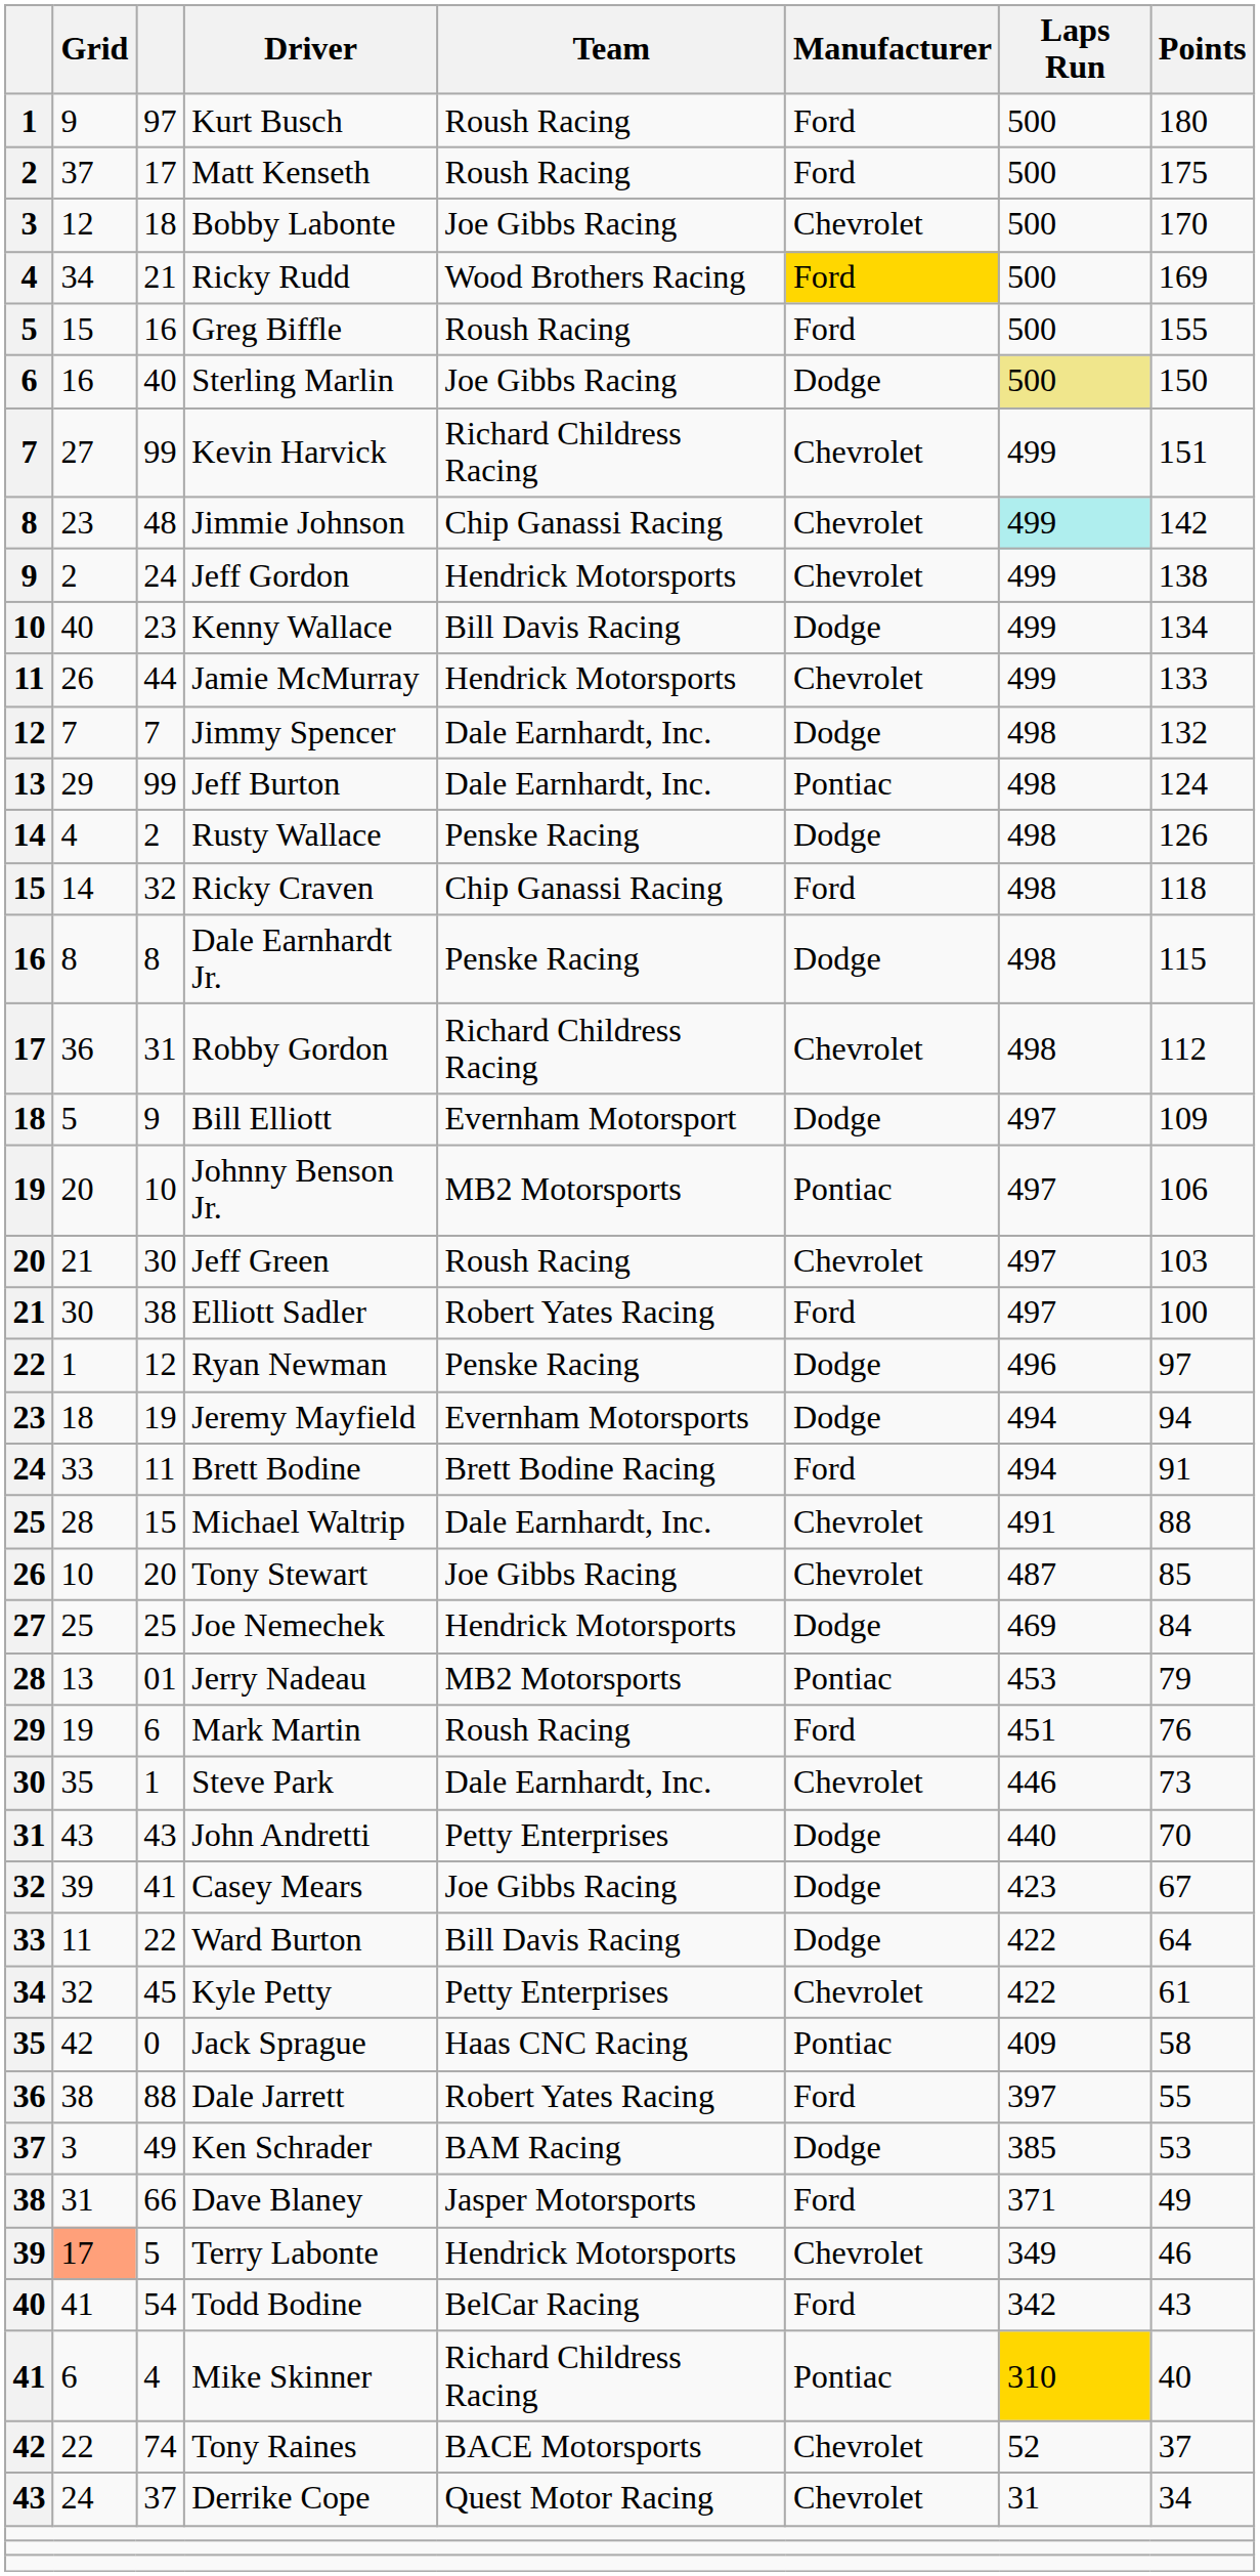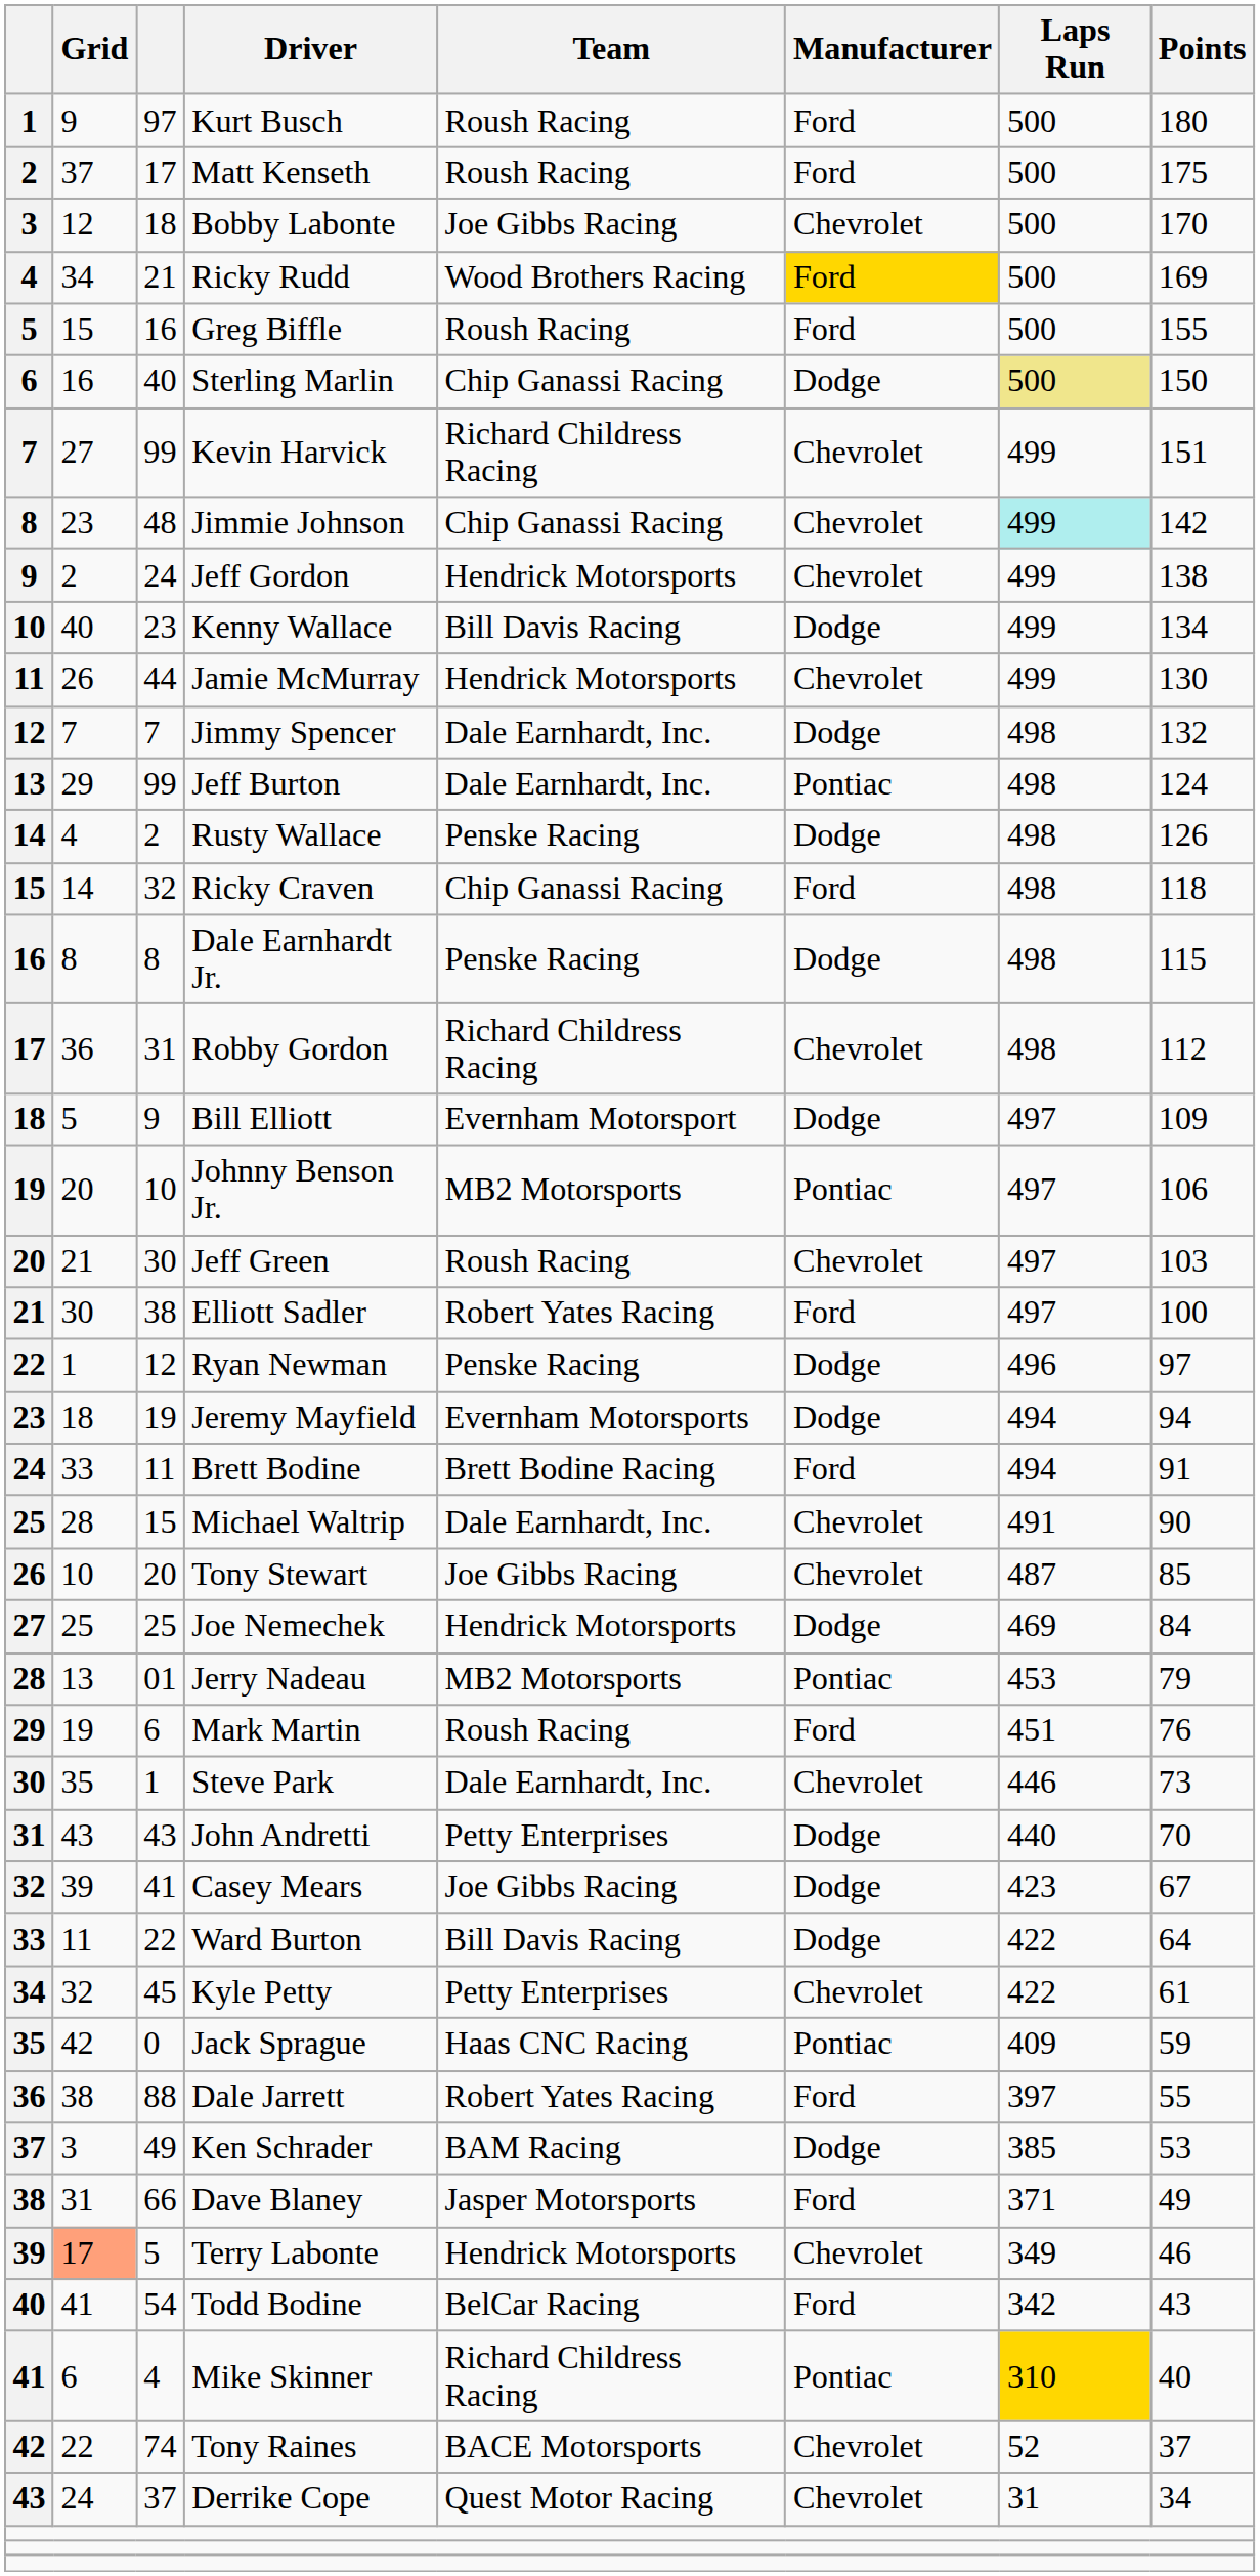 <table class="wikitable">
 <tr>
 <th scope="col"></th>
 <th scope="col">Grid</th>
 <th scope="col"></th>
 <th scope="col">Driver</th>
 <th scope="col">Team</th>
 <th scope="col">Manufacturer</th>
 <th scope="col">Laps Run</th>
 <th scope="col">Points</th>
 </tr>
 <tr>
 <th scope="row">1</th>
 <td>9</td>
 <td>97</td>
 <td>Kurt Busch</td>
 <td>Roush Racing</td>
 <td>Ford</td>
 <td>500</td>
 <td>180</td>
 </tr>
 <tr>
 <th scope="row">2</th>
 <td>37</td>
 <td>17</td>
 <td>Matt Kenseth</td>
 <td>Roush Racing</td>
 <td>Ford</td>
 <td>500</td>
 <td>175</td>
 </tr>
 <tr>
 <th scope="row">3</th>
 <td>12</td>
 <td>18</td>
 <td>Bobby Labonte</td>
 <td>Joe Gibbs Racing</td>
 <td>Chevrolet</td>
 <td>500</td>
 <td>170</td>
 </tr>
 <tr>
 <th scope="row">4</th>
 <td>34</td>
 <td>21</td>
 <td>Ricky Rudd</td>
 <td>Wood Brothers Racing</td>
 <td style="background: gold;">Ford</td>
 <td>500</td>
 <td>169</td>
 </tr>
 <tr>
 <th scope="row">5</th>
 <td>15</td>
 <td>16</td>
 <td>Greg Biffle</td>
 <td>Roush Racing</td>
 <td>Ford</td>
 <td>500</td>
 <td>155</td>
 </tr>
 <tr>
 <th scope="row">6</th>
 <td>16</td>
 <td>40</td>
 <td>Sterling Marlin</td>
-<td>Joe Gibbs Racing</td>
+<td>Chip Ganassi Racing</td>
 <td>Dodge</td>
 <td style="background: khaki;">500</td>
 <td>150</td>
 </tr>
 <tr>
 <th scope="row">7</th>
 <td>27</td>
 <td>99</td>
 <td>Kevin Harvick</td>
 <td>Richard Childress Racing</td>
 <td>Chevrolet</td>
 <td>499</td>
 <td>151</td>
 </tr>
 <tr>
 <th scope="row">8</th>
 <td>23</td>
 <td>48</td>
 <td>Jimmie Johnson</td>
 <td>Chip Ganassi Racing</td>
 <td>Chevrolet</td>
 <td style="background: paleturquoise;">499</td>
 <td>142</td>
 </tr>
 <tr>
 <th scope="row">9</th>
 <td>2</td>
 <td>24</td>
 <td>Jeff Gordon</td>
 <td>Hendrick Motorsports</td>
 <td>Chevrolet</td>
 <td>499</td>
 <td>138</td>
 </tr>
 <tr>
 <th scope="row">10</th>
 <td>40</td>
 <td>23</td>
 <td>Kenny Wallace</td>
 <td>Bill Davis Racing</td>
 <td>Dodge</td>
 <td>499</td>
 <td>134</td>
 </tr>
 <tr>
 <th scope="row">11</th>
 <td>26</td>
 <td>44</td>
 <td>Jamie McMurray</td>
 <td>Hendrick Motorsports</td>
 <td>Chevrolet</td>
 <td>499</td>
-<td>133</td>
+<td>130</td>
 </tr>
 <tr>
 <th scope="row">12</th>
 <td>7</td>
 <td>7</td>
 <td>Jimmy Spencer</td>
 <td>Dale Earnhardt, Inc.</td>
 <td>Dodge</td>
 <td>498</td>
 <td>132</td>
 </tr>
 <tr>
 <th scope="row">13</th>
 <td>29</td>
 <td>99</td>
 <td>Jeff Burton</td>
 <td>Dale Earnhardt, Inc.</td>
 <td>Pontiac</td>
 <td>498</td>
 <td>124</td>
 </tr>
 <tr>
 <th scope="row">14</th>
 <td>4</td>
 <td>2</td>
 <td>Rusty Wallace</td>
 <td>Penske Racing</td>
 <td>Dodge</td>
 <td>498</td>
 <td>126</td>
 </tr>
 <tr>
 <th scope="row">15</th>
 <td>14</td>
 <td>32</td>
 <td>Ricky Craven</td>
 <td>Chip Ganassi Racing</td>
 <td>Ford</td>
 <td>498</td>
 <td>118</td>
 </tr>
 <tr>
 <th scope="row">16</th>
 <td>8</td>
 <td>8</td>
 <td>Dale Earnhardt Jr.</td>
 <td>Penske Racing</td>
 <td>Dodge</td>
 <td>498</td>
 <td>115</td>
 </tr>
 <tr>
 <th scope="row">17</th>
 <td>36</td>
 <td>31</td>
 <td>Robby Gordon</td>
 <td>Richard Childress Racing</td>
 <td>Chevrolet</td>
 <td>498</td>
 <td>112</td>
 </tr>
 <tr>
 <th scope="row">18</th>
 <td>5</td>
 <td>9</td>
 <td>Bill Elliott</td>
 <td>Evernham Motorsport</td>
 <td>Dodge</td>
 <td>497</td>
 <td>109</td>
 </tr>
 <tr>
 <th scope="row">19</th>
 <td>20</td>
 <td>10</td>
 <td>Johnny Benson Jr.</td>
 <td>MB2 Motorsports</td>
 <td>Pontiac</td>
 <td>497</td>
 <td>106</td>
 </tr>
 <tr>
 <th scope="row">20</th>
 <td>21</td>
 <td>30</td>
 <td>Jeff Green</td>
 <td>Roush Racing</td>
 <td>Chevrolet</td>
 <td>497</td>
 <td>103</td>
 </tr>
 <tr>
 <th scope="row">21</th>
 <td>30</td>
 <td>38</td>
 <td>Elliott Sadler</td>
 <td>Robert Yates Racing</td>
 <td>Ford</td>
 <td>497</td>
 <td>100</td>
 </tr>
 <tr>
 <th scope="row">22</th>
 <td>1</td>
 <td>12</td>
 <td>Ryan Newman</td>
 <td>Penske Racing</td>
 <td>Dodge</td>
 <td>496</td>
 <td>97</td>
 </tr>
 <tr>
 <th scope="row">23</th>
 <td>18</td>
 <td>19</td>
 <td>Jeremy Mayfield</td>
 <td>Evernham Motorsports</td>
 <td>Dodge</td>
 <td>494</td>
 <td>94</td>
 </tr>
 <tr>
 <th scope="row">24</th>
 <td>33</td>
 <td>11</td>
 <td>Brett Bodine</td>
 <td>Brett Bodine Racing</td>
 <td>Ford</td>
 <td>494</td>
 <td>91</td>
 </tr>
 <tr>
 <th scope="row">25</th>
 <td>28</td>
 <td>15</td>
 <td>Michael Waltrip</td>
 <td>Dale Earnhardt, Inc.</td>
 <td>Chevrolet</td>
 <td>491</td>
-<td>88</td>
+<td>90</td>
 </tr>
 <tr>
 <th scope="row">26</th>
 <td>10</td>
 <td>20</td>
 <td>Tony Stewart</td>
 <td>Joe Gibbs Racing</td>
 <td>Chevrolet</td>
 <td>487</td>
 <td>85</td>
 </tr>
 <tr>
 <th scope="row">27</th>
 <td>25</td>
 <td>25</td>
 <td>Joe Nemechek</td>
 <td>Hendrick Motorsports</td>
 <td>Dodge</td>
 <td>469</td>
 <td>84</td>
 </tr>
 <tr>
 <th scope="row">28</th>
 <td>13</td>
 <td>01</td>
 <td>Jerry Nadeau</td>
 <td>MB2 Motorsports</td>
 <td>Pontiac</td>
 <td>453</td>
 <td>79</td>
 </tr>
 <tr>
 <th scope="row">29</th>
 <td>19</td>
 <td>6</td>
 <td>Mark Martin</td>
 <td>Roush Racing</td>
 <td>Ford</td>
 <td>451</td>
 <td>76</td>
 </tr>
 <tr>
 <th scope="row">30</th>
 <td>35</td>
 <td>1</td>
 <td>Steve Park</td>
 <td>Dale Earnhardt, Inc.</td>
 <td>Chevrolet</td>
 <td>446</td>
 <td>73</td>
 </tr>
 <tr>
 <th scope="row">31</th>
 <td>43</td>
 <td>43</td>
 <td>John Andretti</td>
 <td>Petty Enterprises</td>
 <td>Dodge</td>
 <td>440</td>
 <td>70</td>
 </tr>
 <tr>
 <th scope="row">32</th>
 <td>39</td>
 <td>41</td>
 <td>Casey Mears</td>
 <td>Joe Gibbs Racing</td>
 <td>Dodge</td>
 <td>423</td>
 <td>67</td>
 </tr>
 <tr>
 <th scope="row">33</th>
 <td>11</td>
 <td>22</td>
 <td>Ward Burton</td>
 <td>Bill Davis Racing</td>
 <td>Dodge</td>
 <td>422</td>
 <td>64</td>
 </tr>
 <tr>
 <th scope="row">34</th>
 <td>32</td>
 <td>45</td>
 <td>Kyle Petty</td>
 <td>Petty Enterprises</td>
 <td>Chevrolet</td>
 <td>422</td>
 <td>61</td>
 </tr>
 <tr>
 <th scope="row">35</th>
 <td>42</td>
 <td>0</td>
 <td>Jack Sprague</td>
 <td>Haas CNC Racing</td>
 <td>Pontiac</td>
 <td>409</td>
-<td>58</td>
+<td>59</td>
 </tr>
 <tr>
 <th scope="row">36</th>
 <td>38</td>
 <td>88</td>
 <td>Dale Jarrett</td>
 <td>Robert Yates Racing</td>
 <td>Ford</td>
 <td>397</td>
 <td>55</td>
 </tr>
 <tr>
 <th scope="row">37</th>
 <td>3</td>
 <td>49</td>
 <td>Ken Schrader</td>
 <td>BAM Racing</td>
 <td>Dodge</td>
 <td>385</td>
 <td>53</td>
 </tr>
 <tr>
 <th scope="row">38</th>
 <td>31</td>
 <td>66</td>
 <td>Dave Blaney</td>
 <td>Jasper Motorsports</td>
 <td>Ford</td>
 <td>371</td>
 <td>49</td>
 </tr>
 <tr>
 <th scope="row">39</th>
 <td style="background: lightsalmon;">17</td>
 <td>5</td>
 <td>Terry Labonte</td>
 <td>Hendrick Motorsports</td>
 <td>Chevrolet</td>
 <td>349</td>
 <td>46</td>
 </tr>
 <tr>
 <th scope="row">40</th>
 <td>41</td>
 <td>54</td>
 <td>Todd Bodine</td>
 <td>BelCar Racing</td>
 <td>Ford</td>
 <td>342</td>
 <td>43</td>
 </tr>
 <tr>
 <th scope="row">41</th>
 <td>6</td>
 <td>4</td>
 <td>Mike Skinner</td>
 <td>Richard Childress Racing</td>
 <td>Pontiac</td>
 <td style="background: gold;">310</td>
 <td>40</td>
 </tr>
 <tr>
 <th scope="row">42</th>
 <td>22</td>
 <td>74</td>
 <td>Tony Raines</td>
 <td>BACE Motorsports</td>
 <td>Chevrolet</td>
 <td>52</td>
 <td>37</td>
 </tr>
 <tr>
 <th scope="row">43</th>
 <td>24</td>
 <td>37</td>
 <td>Derrike Cope</td>
 <td>Quest Motor Racing</td>
 <td>Chevrolet</td>
 <td>31</td>
 <td>34</td>
 </tr>
 <tr class="sortbottom">
 <td colspan="8"></td>
 </tr>
 <tr class="sortbottom">
 <td colspan="8"></td>
 </tr>
 <tr class="sortbottom">
 <td colspan="8"></td>
 </tr>
 </table>
